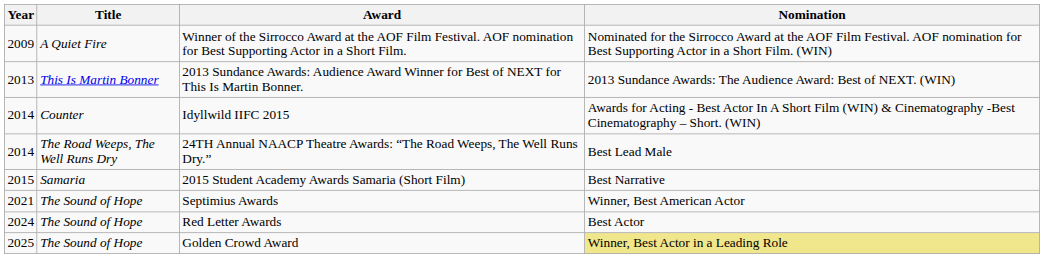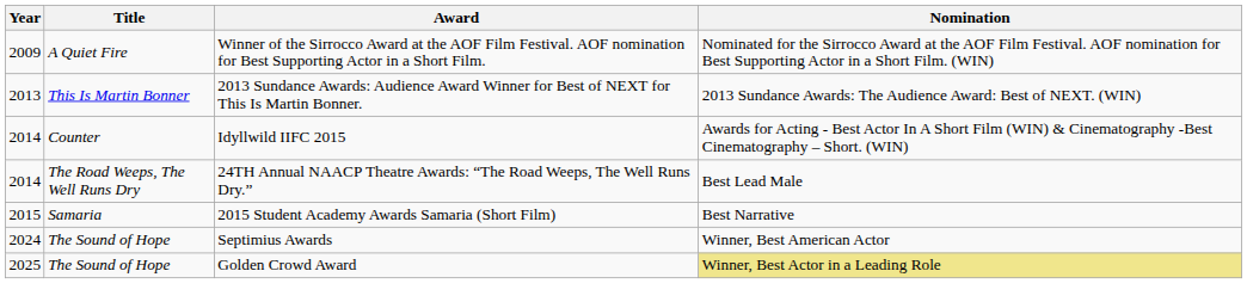 <table class="wikitable">
 <tr>
 <th>Year</th>
 <th>Title</th>
 <th>Award</th>
 <th>Nomination</th>
 </tr>
 <tr>
 <td>2009</td>
 <td><em>A Quiet Fire</em></td>
 <td>Winner of the Sirrocco Award at the AOF Film Festival. AOF nomination for Best Supporting Actor in a Short Film.</td>
 <td>Nominated for the Sirrocco Award at the AOF Film Festival. AOF nomination for Best Supporting Actor in a Short Film. (WIN)</td>
 </tr>
 <tr>
 <td>2013</td>
 <td><em><a href='#'>This Is Martin Bonner</a></em></td>
 <td>2013 Sundance Awards: Audience Award Winner for Best of NEXT for This Is Martin Bonner.</td>
 <td>2013 Sundance Awards: The Audience Award: Best of NEXT. (WIN)</td>
 </tr>
 <tr>
 <td>2014</td>
 <td><em>Counter</em></td>
 <td>Idyllwild IIFC 2015</td>
 <td>Awards for Acting - Best Actor In A Short Film (WIN) & Cinematography -Best Cinematography – Short. (WIN)</td>
 </tr>
 <tr>
 <td>2014</td>
 <td><em>The Road Weeps, The Well Runs Dry</em></td>
 <td>24TH Annual NAACP Theatre Awards: “The Road Weeps, The Well Runs Dry.”</td>
 <td>Best Lead Male</td>
 </tr>
 <tr>
 <td>2015</td>
 <td><em>Samaria</em></td>
 <td>2015 Student Academy Awards Samaria (Short Film)</td>
 <td>Best Narrative</td>
 </tr>
 <tr>
-<td>2021</td>
+<td>2024</td>
 <td><em>The Sound of Hope</em></td>
 <td>Septimius Awards</td>
 <td>Winner, Best American Actor</td>
-</tr>
-<tr>
-<td>2024</td>
-<td><em>The Sound of Hope</em></td>
-<td>Red Letter Awards</td>
-<td>Best Actor</td>
 </tr>
 <tr>
 <td>2025</td>
 <td><em>The Sound of Hope</em></td>
 <td>Golden Crowd Award</td>
 <td style="background: khaki;">Winner, Best Actor in a Leading Role</td>
 </tr>
 </table>
